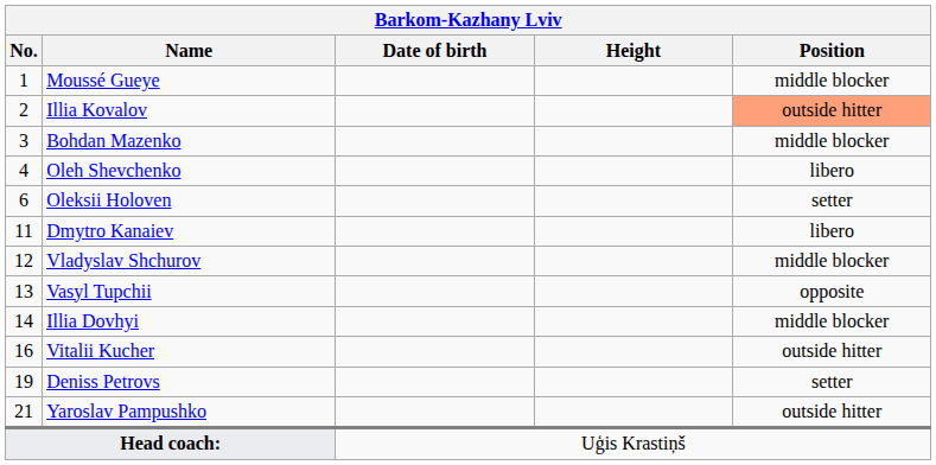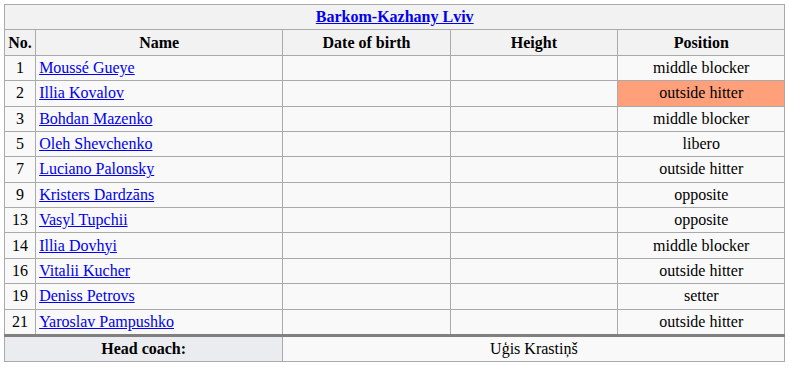 <table class="wikitable collapsible collapsed" style="font-size:100%; text-align:center">
 <tr>
 <th colspan=5 style="width:30em"><a href='#'>Barkom-Kazhany Lviv</a></th>
 </tr>
 <tr>
 <th>No.</th>
 <th style="width:15em">Name</th>
 <th style="width:10em">Date of birth</th>
 <th style="width:10em">Height</th>
 <th style="width:10em">Position</th>
 </tr>
 <tr>
 <td>1</td>
 <td align=left> <a href='#'>Moussé Gueye</a></td>
 <td align=right></td>
 <td></td>
 <td>middle blocker</td>
 </tr>
 <tr>
 <td>2</td>
 <td align=left> <a href='#'>Illia Kovalov</a></td>
 <td align=right></td>
 <td></td>
 <td style="background: lightsalmon;">outside hitter</td>
 </tr>
 <tr>
 <td>3</td>
 <td align=left> <a href='#'>Bohdan Mazenko</a></td>
 <td align=right></td>
 <td></td>
 <td>middle blocker</td>
 </tr>
 <tr>
-<td>4</td>
+<td>5</td>
 <td align=left> <a href='#'>Oleh Shevchenko</a></td>
 <td align=right></td>
 <td></td>
 <td>libero</td>
 </tr>
 <tr>
-<td>6</td>
-<td align=left> <a href='#'>Oleksii Holoven</a></td>
+<td>7</td>
+<td align=left> <a href='#'>Luciano Palonsky</a></td>
 <td align=right></td>
 <td></td>
-<td>setter</td>
+<td>outside hitter</td>
 </tr>
 <tr>
-<td>11</td>
-<td align=left> <a href='#'>Dmytro Kanaiev</a></td>
+<td>9</td>
+<td align=left> <a href='#'>Kristers Dardzāns</a></td>
 <td align=right></td>
 <td></td>
-<td>libero</td>
-</tr>
-<tr>
-<td>12</td>
-<td align=left> <a href='#'>Vladyslav Shchurov</a></td>
-<td align=right></td>
-<td></td>
-<td>middle blocker</td>
+<td>opposite</td>
 </tr>
 <tr>
 <td>13</td>
 <td align=left> <a href='#'>Vasyl Tupchii</a></td>
 <td align=right></td>
 <td></td>
 <td>opposite</td>
 </tr>
 <tr>
 <td>14</td>
 <td align=left> <a href='#'>Illia Dovhyi</a></td>
 <td align=right></td>
 <td></td>
 <td>middle blocker</td>
 </tr>
 <tr>
 <td>16</td>
 <td align=left> <a href='#'>Vitalii Kucher</a></td>
 <td align=right></td>
 <td></td>
 <td>outside hitter</td>
 </tr>
 <tr>
 <td>19</td>
 <td align=left> <a href='#'>Deniss Petrovs</a></td>
 <td align=right></td>
 <td></td>
 <td>setter</td>
 </tr>
 <tr>
 <td>21</td>
 <td align=left> <a href='#'>Yaroslav Pampushko</a></td>
 <td align=right></td>
 <td></td>
 <td>outside hitter</td>
 </tr>
 <tr style="border-top: 3px solid grey">
 <td colspan=2 style="background:#EAECF0"><strong>Head coach:</strong></td>
 <td colspan=3> Uģis Krastiņš</td>
 </tr>
 </table>
